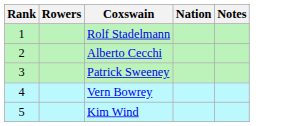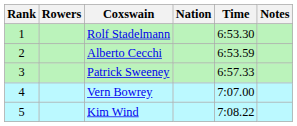 <table class="wikitable sortable" style="text-align:center">
 <tr>
 <th>Rank</th>
 <th>Rowers</th>
 <th>Coxswain</th>
 <th>Nation</th>
+<th>Time</th>
 <th>Notes</th>
 </tr>
 <tr bgcolor=bbf3bb>
 <td>1</td>
 <td align=left></td>
 <td align=left><a href='#'>Rolf Stadelmann</a></td>
 <td align=left></td>
+<td>6:53.30</td>
 <td></td>
 </tr>
 <tr bgcolor=bbf3bb>
 <td>2</td>
 <td align=left></td>
 <td align=left><a href='#'>Alberto Cecchi</a></td>
 <td align=left></td>
+<td>6:53.59</td>
 <td></td>
 </tr>
 <tr bgcolor=bbf3bb>
 <td>3</td>
 <td align=left></td>
 <td align=left><a href='#'>Patrick Sweeney</a></td>
 <td align=left></td>
+<td>6:57.33</td>
 <td></td>
 </tr>
 <tr bgcolor=bbf9ff>
 <td>4</td>
 <td align=left></td>
 <td align=left><a href='#'>Vern Bowrey</a></td>
 <td align=left></td>
+<td>7:07.00</td>
 <td></td>
 </tr>
 <tr bgcolor=bbf9ff>
 <td>5</td>
 <td align=left></td>
 <td align=left><a href='#'>Kim Wind</a></td>
 <td align=left></td>
+<td>7:08.22</td>
 <td></td>
 </tr>
 </table>
